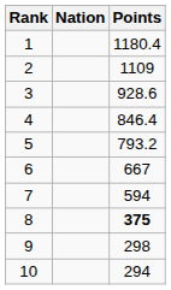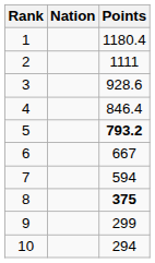 <table class="wikitable sortable">
 <tr>
 <th>Rank</th>
 <th>Nation</th>
 <th>Points</th>
 </tr>
 <tr>
 <td align=center>1</td>
 <td></td>
 <td align=center>1180.4</td>
 </tr>
 <tr>
 <td align=center>2</td>
 <td></td>
-<td align=center>1109</td>
+<td align=center>1111</td>
 </tr>
 <tr>
 <td align=center>3</td>
 <td></td>
 <td align=center>928.6</td>
 </tr>
 <tr>
 <td align=center>4</td>
 <td></td>
 <td align=center>846.4</td>
 </tr>
 <tr>
 <td align=center>5</td>
 <td></td>
-<td align=center>793.2</td>
+<td align=center><strong>793.2</strong></td>
 </tr>
 <tr>
 <td align=center>6</td>
 <td></td>
 <td align=center>667</td>
 </tr>
 <tr>
 <td align=center>7</td>
 <td></td>
 <td align=center>594</td>
 </tr>
 <tr>
 <td align=center>8</td>
 <td></td>
 <td align=center><strong>375</strong></td>
 </tr>
 <tr>
 <td align=center>9</td>
 <td></td>
-<td align=center>298</td>
+<td align=center>299</td>
 </tr>
 <tr>
 <td align=center>10</td>
 <td></td>
 <td align=center>294</td>
 </tr>
 </table>
